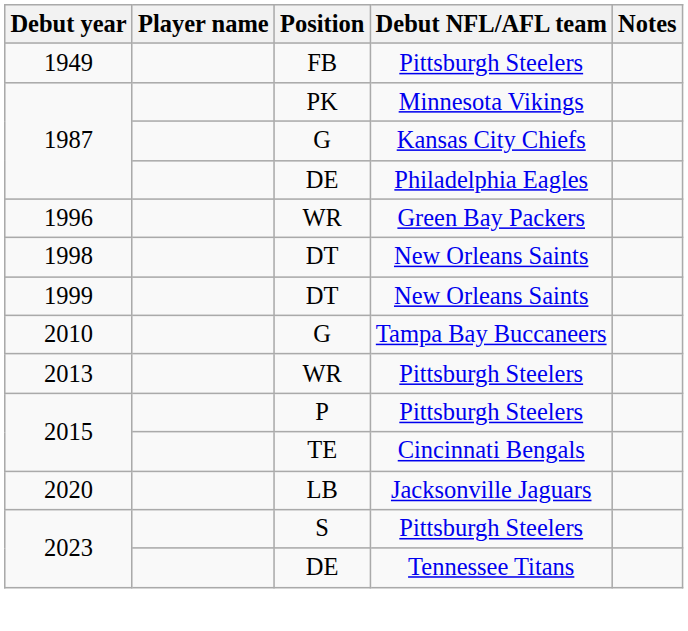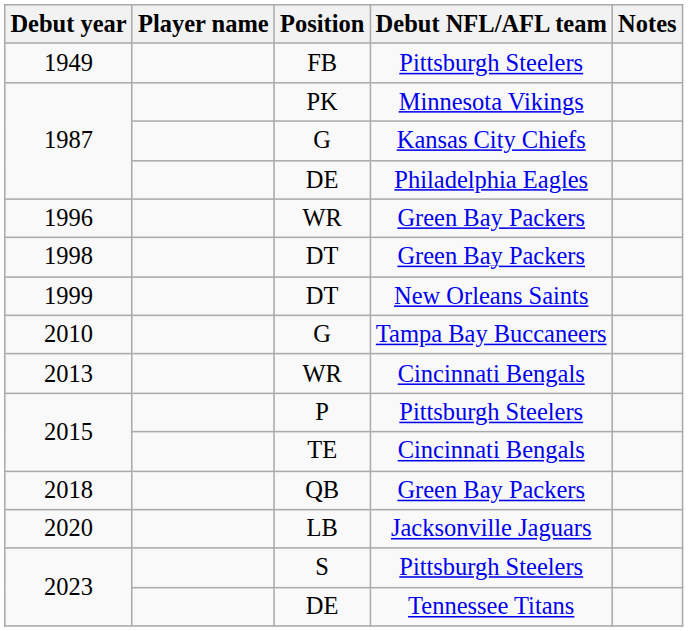 <table class="wikitable sortable" style="text-align: center;">
 <tr>
 <th>Debut year</th>
 <th>Player name</th>
 <th>Position</th>
 <th>Debut NFL/AFL team</th>
 <th>Notes</th>
 </tr>
 <tr>
 <td align="center">1949</td>
 <td align="center"></td>
 <td align="center">FB</td>
 <td align="center"><a href='#'>Pittsburgh Steelers</a></td>
 <td align="center"></td>
 </tr>
 <tr>
 <td rowspan="3">1987</td>
 <td align="center"></td>
 <td align="center">PK</td>
 <td align="center"><a href='#'>Minnesota Vikings</a></td>
 <td align="center"></td>
 </tr>
 <tr>
 <td align="center"></td>
 <td align="center">G</td>
 <td align="center"><a href='#'>Kansas City Chiefs</a></td>
 <td align="center"></td>
 </tr>
 <tr>
 <td align="center"></td>
 <td align="center">DE</td>
 <td align="center"><a href='#'>Philadelphia Eagles</a></td>
 <td align="center"></td>
 </tr>
 <tr>
 <td align="center">1996</td>
 <td align="center"></td>
 <td align="center">WR</td>
 <td align="center"><a href='#'>Green Bay Packers</a></td>
 <td align="center"></td>
 </tr>
 <tr>
 <td align="center">1998</td>
 <td align="center"></td>
 <td align="center">DT</td>
-<td align="center"><a href='#'>New Orleans Saints</a></td>
+<td align="center"><a href='#'>Green Bay Packers</a></td>
 <td align="center"></td>
 </tr>
 <tr>
 <td align="center">1999</td>
 <td align="center"></td>
 <td align="center">DT</td>
 <td align="center"><a href='#'>New Orleans Saints</a></td>
 <td align="center"></td>
 </tr>
 <tr>
 <td align="center">2010</td>
 <td align="center"></td>
 <td align="center">G</td>
 <td align="center"><a href='#'>Tampa Bay Buccaneers</a></td>
 <td align="center"></td>
 </tr>
 <tr>
 <td align="center">2013</td>
 <td align="center"></td>
 <td align="center">WR</td>
-<td align="center"><a href='#'>Pittsburgh Steelers</a></td>
+<td align="center"><a href='#'>Cincinnati Bengals</a></td>
 <td align="center"></td>
 </tr>
 <tr>
 <td rowspan="2">2015</td>
 <td align="center"></td>
 <td align="center">P</td>
 <td align="center"><a href='#'>Pittsburgh Steelers</a></td>
 <td align="center"></td>
 </tr>
 <tr>
 <td align="center"></td>
 <td align="center">TE</td>
 <td align="center"><a href='#'>Cincinnati Bengals</a></td>
+<td align="center"></td>
+</tr>
+<tr>
+<td align="center">2018</td>
+<td align="center"></td>
+<td align="center">QB</td>
+<td align="center"><a href='#'>Green Bay Packers</a></td>
 <td align="center"></td>
 </tr>
 <tr>
 <td align="center">2020</td>
 <td align="center"></td>
 <td align="center">LB</td>
 <td align="center"><a href='#'>Jacksonville Jaguars</a></td>
 <td align="center"></td>
 </tr>
 <tr>
 <td rowspan="2">2023</td>
 <td align="center"></td>
 <td align="center">S</td>
 <td align="center"><a href='#'>Pittsburgh Steelers</a></td>
 <td align="center"></td>
 </tr>
 <tr>
 <td align="center"></td>
 <td align="center">DE</td>
 <td align="center"><a href='#'>Tennessee Titans</a></td>
 <td align="center"></td>
 </tr>
 </table>
